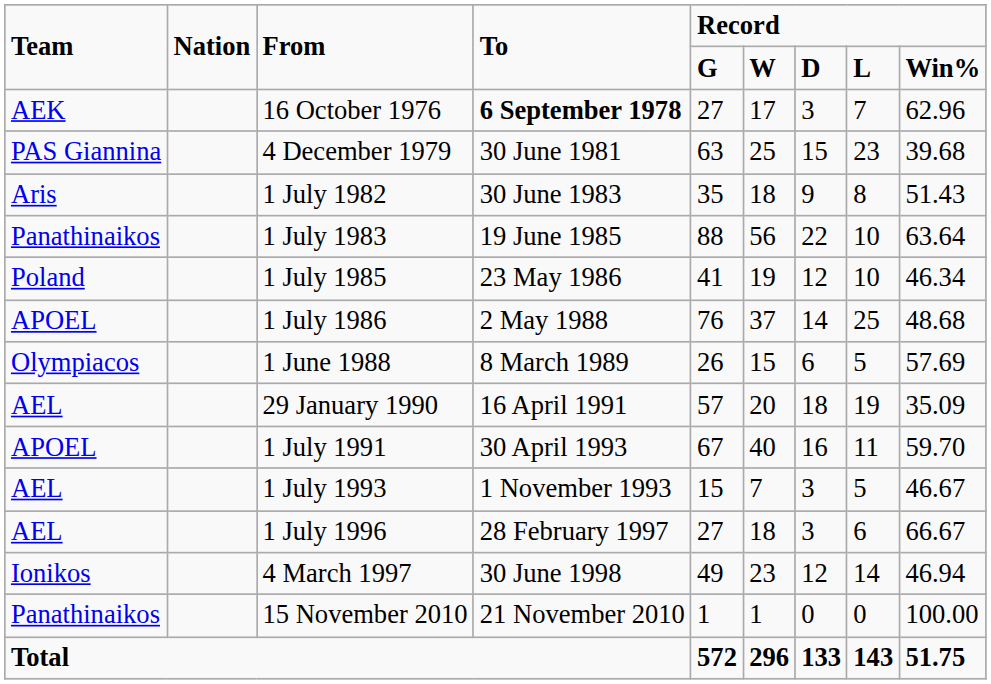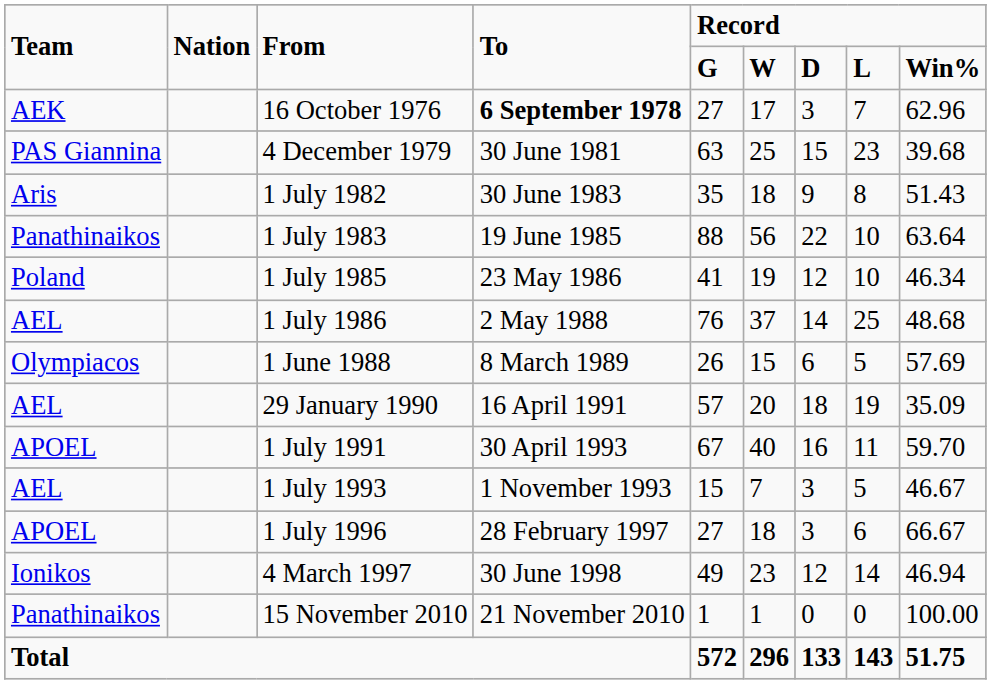 <table class="wikitable">
 <tr>
 <td rowspan="2"><strong>Team</strong></td>
 <td rowspan="2"><strong>Nation</strong></td>
 <td rowspan="2"><strong>From</strong></td>
 <td rowspan="2"><strong>To</strong></td>
 <td colspan="5"><strong>Record</strong></td>
 </tr>
 <tr>
 <td><strong>G</strong></td>
 <td><strong>W</strong></td>
 <td><strong>D</strong></td>
 <td><strong>L</strong></td>
 <td><strong>Win%</strong></td>
 </tr>
 <tr>
 <td><a href='#'>AEK</a></td>
 <td></td>
 <td>16 October 1976</td>
 <td><strong>6 September 1978</strong></td>
 <td>27</td>
 <td>17</td>
 <td>3</td>
 <td>7</td>
 <td>62.96</td>
 </tr>
 <tr>
 <td><a href='#'>PAS Giannina</a></td>
 <td></td>
 <td>4 December 1979</td>
 <td>30 June 1981</td>
 <td>63</td>
 <td>25</td>
 <td>15</td>
 <td>23</td>
 <td>39.68</td>
 </tr>
 <tr>
 <td><a href='#'>Aris</a></td>
 <td></td>
 <td>1 July 1982</td>
 <td>30 June 1983</td>
 <td>35</td>
 <td>18</td>
 <td>9</td>
 <td>8</td>
 <td>51.43</td>
 </tr>
 <tr>
 <td><a href='#'>Panathinaikos</a></td>
 <td></td>
 <td>1 July 1983</td>
 <td>19 June 1985</td>
 <td>88</td>
 <td>56</td>
 <td>22</td>
 <td>10</td>
 <td>63.64</td>
 </tr>
 <tr>
 <td><a href='#'>Poland</a></td>
 <td></td>
 <td>1 July 1985</td>
 <td>23 May 1986</td>
 <td>41</td>
 <td>19</td>
 <td>12</td>
 <td>10</td>
 <td>46.34</td>
 </tr>
 <tr>
-<td><a href='#'>APOEL</a></td>
+<td><a href='#'>AEL</a></td>
 <td></td>
 <td>1 July 1986</td>
 <td>2 May 1988</td>
 <td>76</td>
 <td>37</td>
 <td>14</td>
 <td>25</td>
 <td>48.68</td>
 </tr>
 <tr>
 <td><a href='#'>Olympiacos</a></td>
 <td></td>
 <td>1 June 1988</td>
 <td>8 March 1989</td>
 <td>26</td>
 <td>15</td>
 <td>6</td>
 <td>5</td>
 <td>57.69</td>
 </tr>
 <tr>
 <td><a href='#'>AEL</a></td>
 <td></td>
 <td>29 January 1990</td>
 <td>16 April 1991</td>
 <td>57</td>
 <td>20</td>
 <td>18</td>
 <td>19</td>
 <td>35.09</td>
 </tr>
 <tr>
 <td><a href='#'>APOEL</a></td>
 <td></td>
 <td>1 July 1991</td>
 <td>30 April 1993</td>
 <td>67</td>
 <td>40</td>
 <td>16</td>
 <td>11</td>
 <td>59.70</td>
 </tr>
 <tr>
 <td><a href='#'>AEL</a></td>
 <td></td>
 <td>1 July 1993</td>
 <td>1 November 1993</td>
 <td>15</td>
 <td>7</td>
 <td>3</td>
 <td>5</td>
 <td>46.67</td>
 </tr>
 <tr>
-<td><a href='#'>AEL</a></td>
+<td><a href='#'>APOEL</a></td>
 <td></td>
 <td>1 July 1996</td>
 <td>28 February 1997</td>
 <td>27</td>
 <td>18</td>
 <td>3</td>
 <td>6</td>
 <td>66.67</td>
 </tr>
 <tr>
 <td><a href='#'>Ionikos</a></td>
 <td></td>
 <td>4 March 1997</td>
 <td>30 June 1998</td>
 <td>49</td>
 <td>23</td>
 <td>12</td>
 <td>14</td>
 <td>46.94</td>
 </tr>
 <tr>
 <td><a href='#'>Panathinaikos</a></td>
 <td></td>
 <td>15 November 2010</td>
 <td>21 November 2010</td>
 <td>1</td>
 <td>1</td>
 <td>0</td>
 <td>0</td>
 <td>100.00</td>
 </tr>
 <tr>
 <td colspan="4"><strong>Total</strong></td>
 <td><strong>572</strong></td>
 <td><strong>296</strong></td>
 <td><strong>133</strong></td>
 <td><strong>143</strong></td>
 <td><strong>51.75</strong></td>
 </tr>
 </table>
